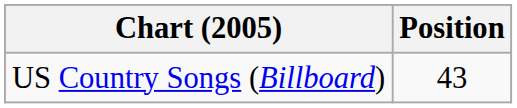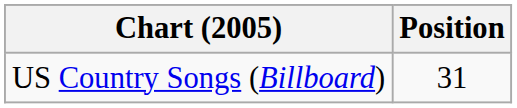 <table class="wikitable sortable">
 <tr>
 <th scope="col">Chart (2005)</th>
 <th scope="col">Position</th>
 </tr>
 <tr>
 <td>US <a href='#'>Country Songs</a> (<em><a href='#'>Billboard</a></em>)</td>
-<td align="center">43</td>
+<td align="center">31</td>
 </tr>
 </table>
